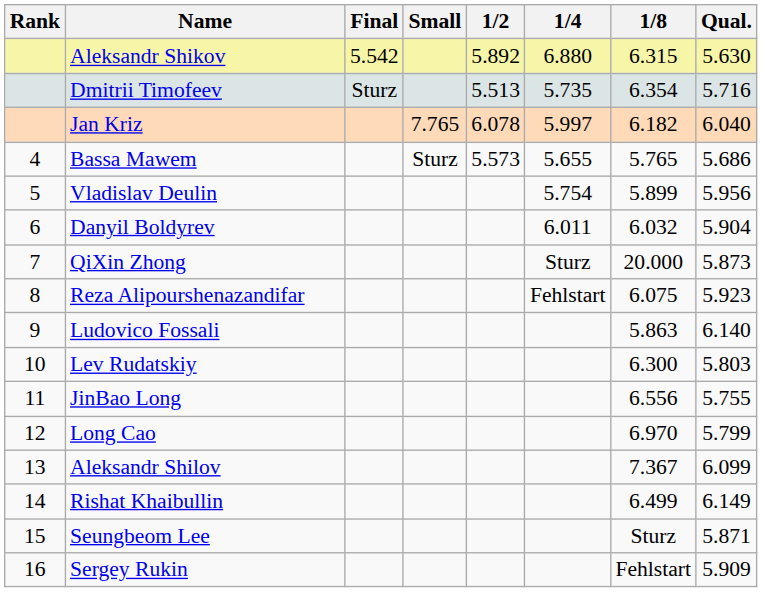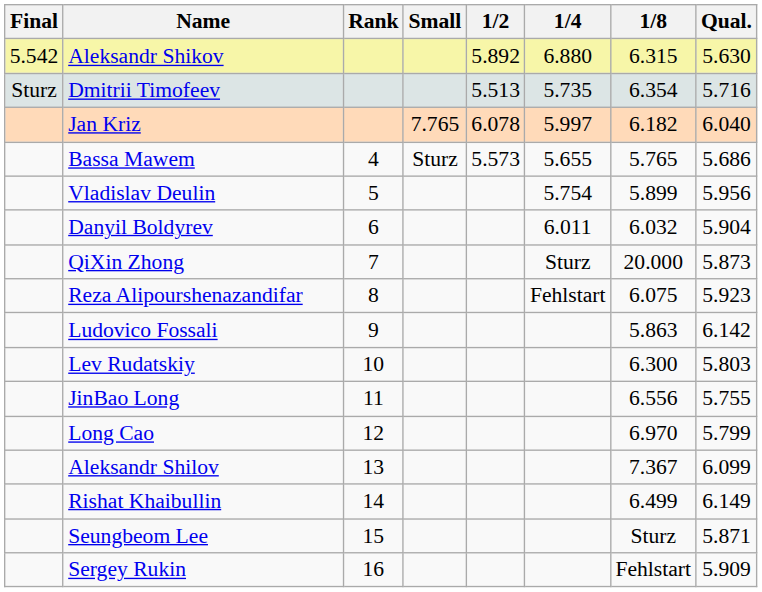 <table class="wikitable sortable" style="text-align:center">
 <tr>
+<th width="35">Final</th>
+<th width="200">Name</th>
 <th>Rank</th>
-<th width="200">Name</th>
-<th width="35">Final</th>
 <th width="35">Small</th>
 <th width="35">1/2</th>
 <th width="35">1/4</th>
 <th width="35">1/8</th>
 <th width="35">Qual.</th>
 </tr>
 <tr bgcolor="#F7F6A8">
+<td>5.542</td>
+<td align="left"> <a href='#'>Aleksandr Shikov</a></td>
 <td></td>
-<td align="left"> <a href='#'>Aleksandr Shikov</a></td>
-<td>5.542</td>
 <td></td>
 <td>5.892</td>
 <td>6.880</td>
 <td>6.315</td>
 <td>5.630</td>
 </tr>
 <tr bgcolor="#DCE5E5">
+<td>Sturz</td>
+<td align="left"> <a href='#'>Dmitrii Timofeev</a></td>
 <td></td>
-<td align="left"> <a href='#'>Dmitrii Timofeev</a></td>
-<td>Sturz</td>
 <td></td>
 <td>5.513</td>
 <td>5.735</td>
 <td>6.354</td>
 <td>5.716</td>
 </tr>
 <tr bgcolor="#FFDAB9">
 <td></td>
 <td align="left"> <a href='#'>Jan Kriz</a></td>
 <td></td>
 <td>7.765</td>
 <td>6.078</td>
 <td>5.997</td>
 <td>6.182</td>
 <td>6.040</td>
 </tr>
 <tr>
+<td></td>
+<td align="left"> <a href='#'>Bassa Mawem</a></td>
 <td align="center">4</td>
-<td align="left"> <a href='#'>Bassa Mawem</a></td>
-<td></td>
 <td>Sturz</td>
 <td>5.573</td>
 <td>5.655</td>
 <td>5.765</td>
 <td>5.686</td>
 </tr>
 <tr>
+<td></td>
+<td align="left"> <a href='#'>Vladislav Deulin</a></td>
 <td align="center">5</td>
-<td align="left"> <a href='#'>Vladislav Deulin</a></td>
-<td></td>
 <td></td>
 <td></td>
 <td>5.754</td>
 <td>5.899</td>
 <td>5.956</td>
 </tr>
 <tr>
+<td></td>
+<td align="left"> <a href='#'>Danyil Boldyrev</a></td>
 <td align="center">6</td>
-<td align="left"> <a href='#'>Danyil Boldyrev</a></td>
-<td></td>
 <td></td>
 <td></td>
 <td>6.011</td>
 <td>6.032</td>
 <td>5.904</td>
 </tr>
 <tr>
+<td></td>
+<td align="left"> <a href='#'>QiXin Zhong</a></td>
 <td align="center">7</td>
-<td align="left"> <a href='#'>QiXin Zhong</a></td>
-<td></td>
 <td></td>
 <td></td>
 <td>Sturz</td>
 <td>20.000</td>
 <td>5.873</td>
 </tr>
 <tr>
+<td></td>
+<td align="left"> <a href='#'>Reza Alipourshenazandifar</a></td>
 <td align="center">8</td>
-<td align="left"> <a href='#'>Reza Alipourshenazandifar</a></td>
-<td></td>
 <td></td>
 <td></td>
 <td>Fehlstart</td>
 <td>6.075</td>
 <td>5.923</td>
 </tr>
 <tr>
+<td></td>
+<td align="left"> <a href='#'>Ludovico Fossali</a></td>
 <td>9</td>
-<td align="left"> <a href='#'>Ludovico Fossali</a></td>
-<td></td>
 <td></td>
 <td></td>
 <td></td>
 <td>5.863</td>
-<td>6.140</td>
+<td>6.142</td>
 </tr>
 <tr>
+<td></td>
+<td align="left"> <a href='#'>Lev Rudatskiy</a></td>
 <td>10</td>
-<td align="left"> <a href='#'>Lev Rudatskiy</a></td>
-<td></td>
 <td></td>
 <td></td>
 <td></td>
 <td>6.300</td>
 <td>5.803</td>
 </tr>
 <tr>
+<td></td>
+<td align="left"> <a href='#'>JinBao Long</a></td>
 <td>11</td>
-<td align="left"> <a href='#'>JinBao Long</a></td>
-<td></td>
 <td></td>
 <td></td>
 <td></td>
 <td>6.556</td>
 <td>5.755</td>
 </tr>
 <tr>
+<td></td>
+<td align="left"> <a href='#'>Long Cao</a></td>
 <td>12</td>
-<td align="left"> <a href='#'>Long Cao</a></td>
-<td></td>
 <td></td>
 <td></td>
 <td></td>
 <td>6.970</td>
 <td>5.799</td>
 </tr>
 <tr>
+<td></td>
+<td align="left"> <a href='#'>Aleksandr Shilov</a></td>
 <td>13</td>
-<td align="left"> <a href='#'>Aleksandr Shilov</a></td>
-<td></td>
 <td></td>
 <td></td>
 <td></td>
 <td>7.367</td>
 <td>6.099</td>
 </tr>
 <tr>
+<td></td>
+<td align="left"> <a href='#'>Rishat Khaibullin</a></td>
 <td>14</td>
-<td align="left"> <a href='#'>Rishat Khaibullin</a></td>
-<td></td>
 <td></td>
 <td></td>
 <td></td>
 <td>6.499</td>
 <td>6.149</td>
 </tr>
 <tr>
+<td></td>
+<td align="left"> <a href='#'>Seungbeom Lee</a></td>
 <td>15</td>
-<td align="left"> <a href='#'>Seungbeom Lee</a></td>
-<td></td>
 <td></td>
 <td></td>
 <td></td>
 <td>Sturz</td>
 <td>5.871</td>
 </tr>
 <tr>
+<td></td>
+<td align="left"> <a href='#'>Sergey Rukin</a></td>
 <td>16</td>
-<td align="left"> <a href='#'>Sergey Rukin</a></td>
-<td></td>
 <td></td>
 <td></td>
 <td></td>
 <td>Fehlstart</td>
 <td>5.909</td>
 </tr>
 </table>
